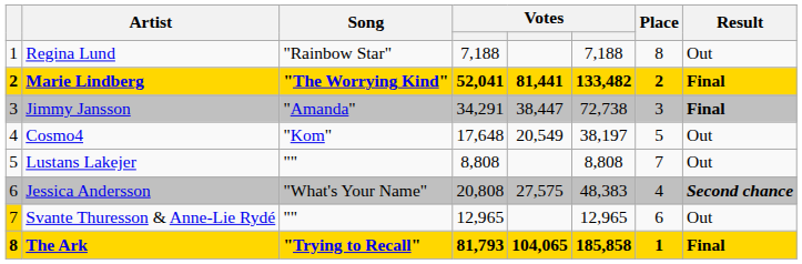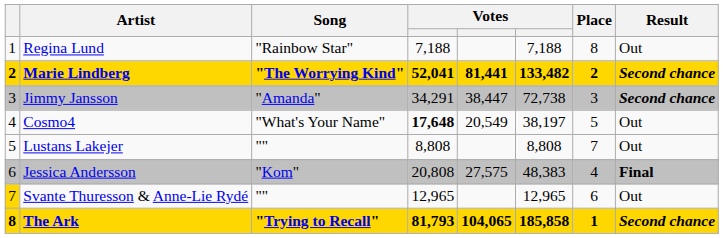 <table class="sortable wikitable" style="margin: 1em auto 1em auto; text-align:center;">
 <tr>
 <th rowspan="2"></th>
 <th rowspan="2">Artist</th>
 <th rowspan="2">Song</th>
 <th colspan="3">Votes</th>
 <th rowspan="2">Place</th>
 <th rowspan="2" class="unsortable">Result</th>
 </tr>
 <tr>
 <th></th>
 <th></th>
 <th></th>
 </tr>
 <tr>
 <td>1</td>
 <td align="left"><a href='#'>Regina Lund</a></td>
 <td align="left">"Rainbow Star"</td>
 <td>7,188</td>
 <td></td>
 <td>7,188</td>
 <td>8</td>
 <td align="left">Out</td>
 </tr>
 <tr style="background:gold;">
 <td><strong>2</strong></td>
 <td align="left"><strong><a href='#'>Marie Lindberg</a></strong></td>
 <td align="left"><strong>"<a href='#'>The Worrying Kind</a>"</strong></td>
 <td><strong>52,041</strong></td>
 <td><strong>81,441</strong></td>
 <td><strong>133,482</strong></td>
 <td><strong>2</strong></td>
-<td align="left"><strong>Final</strong></td>
+<td align="left"><strong><em>Second chance</em></strong></td>
 </tr>
 <tr style="background:silver;">
 <td>3</td>
 <td align="left"><a href='#'>Jimmy Jansson</a></td>
 <td align="left">"<a href='#'>Amanda</a>"</td>
 <td>34,291</td>
 <td>38,447</td>
 <td>72,738</td>
 <td>3</td>
-<td align="left"><strong>Final</strong></td>
+<td align="left"><strong><em>Second chance</em></strong></td>
 </tr>
 <tr>
 <td>4</td>
 <td align="left"><a href='#'>Cosmo4</a></td>
-<td align="left">"<a href='#'><span>Kom</span></a>"</td>
-<td>17,648</td>
+<td align="left">"What's Your Name"</td>
+<td><strong>17,648</strong></td>
 <td>20,549</td>
 <td>38,197</td>
 <td>5</td>
 <td align="left">Out</td>
 </tr>
 <tr>
 <td>5</td>
 <td align="left"><a href='#'>Lustans Lakejer</a></td>
 <td align="left">""</td>
 <td>8,808</td>
 <td></td>
 <td>8,808</td>
 <td>7</td>
 <td align="left">Out</td>
 </tr>
 <tr style="background:silver;">
 <td>6</td>
 <td align="left"><a href='#'>Jessica Andersson</a></td>
-<td align="left">"What's Your Name"</td>
+<td align="left">"<a href='#'><span>Kom</span></a>"</td>
 <td>20,808</td>
 <td>27,575</td>
 <td>48,383</td>
 <td>4</td>
-<td align="left"><strong><em>Second chance</em></strong></td>
+<td align="left"><strong>Final</strong></td>
 </tr>
 <tr>
 <td style="background: gold;">7</td>
 <td align="left"><a href='#'>Svante Thuresson</a> & <a href='#'>Anne-Lie Rydé</a></td>
 <td align="left">""</td>
 <td>12,965</td>
 <td></td>
 <td>12,965</td>
 <td>6</td>
 <td align="left">Out</td>
 </tr>
 <tr style="background:gold;">
 <td><strong>8</strong></td>
 <td align="left"><strong><a href='#'>The Ark</a></strong></td>
 <td align="left"><strong>"<a href='#'>Trying to Recall</a>"</strong></td>
 <td><strong>81,793</strong></td>
 <td><strong>104,065</strong></td>
 <td><strong>185,858</strong></td>
 <td><strong>1</strong></td>
-<td align="left"><strong>Final</strong></td>
+<td align="left"><strong><em>Second chance</em></strong></td>
 </tr>
 </table>
